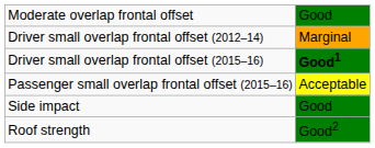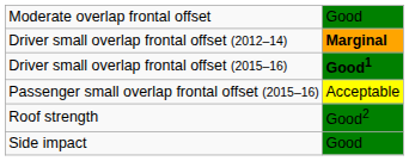 <table class="wikitable">
 <tr>
 <td>Moderate overlap frontal offset</td>
 <td style="background: green">Good</td>
 </tr>
 <tr>
 <td>Driver small overlap frontal offset <small>(2012–14)</small></td>
-<td style="background: orange">Marginal</td>
+<td style="background: orange"><strong>Marginal</strong></td>
 </tr>
 <tr>
 <td>Driver small overlap frontal offset <small>(2015–16)</small></td>
 <td style="background: green"><strong>Good<sup>1</sup></strong></td>
 </tr>
 <tr>
 <td>Passenger small overlap frontal offset <small>(2015–16)</small></td>
 <td style="background: yellow">Acceptable</td>
 </tr>
 <tr>
+<td>Roof strength</td>
+<td style="background: green">Good<sup>2</sup></td>
+</tr>
+<tr>
 <td>Side impact</td>
 <td style="background: green">Good</td>
 </tr>
-<tr>
-<td>Roof strength</td>
-<td style="background: green">Good<sup>2</sup></td>
-</tr>
 </table>
